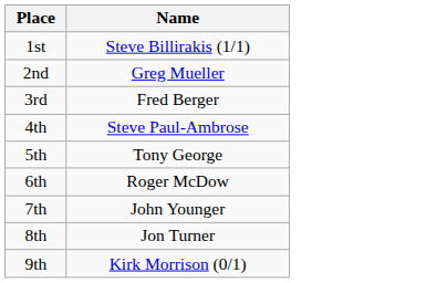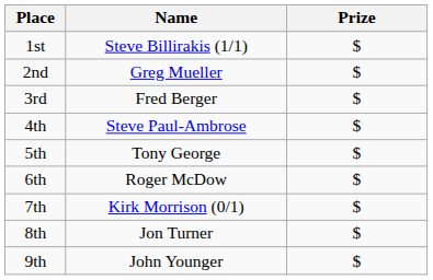 <table class="wikitable" style="text-align:center">
 <tr>
 <th width="50">Place</th>
 <th width="200">Name</th>
+<th width="125">Prize</th>
 </tr>
 <tr>
 <td>1st</td>
 <td><a href='#'>Steve Billirakis</a> (1/1)</td>
+<td>$</td>
 </tr>
 <tr>
 <td>2nd</td>
 <td><a href='#'>Greg Mueller</a></td>
+<td>$</td>
 </tr>
 <tr>
 <td>3rd</td>
 <td>Fred Berger</td>
+<td>$</td>
 </tr>
 <tr>
 <td>4th</td>
 <td><a href='#'>Steve Paul-Ambrose</a></td>
+<td>$</td>
 </tr>
 <tr>
 <td>5th</td>
 <td>Tony George</td>
+<td>$</td>
 </tr>
 <tr>
 <td>6th</td>
 <td>Roger McDow</td>
+<td>$</td>
 </tr>
 <tr>
 <td>7th</td>
-<td>John Younger</td>
+<td><a href='#'>Kirk Morrison</a> (0/1)</td>
+<td>$</td>
 </tr>
 <tr>
 <td>8th</td>
 <td>Jon Turner</td>
+<td>$</td>
 </tr>
 <tr>
 <td>9th</td>
-<td><a href='#'>Kirk Morrison</a> (0/1)</td>
+<td>John Younger</td>
+<td>$</td>
 </tr>
 </table>
